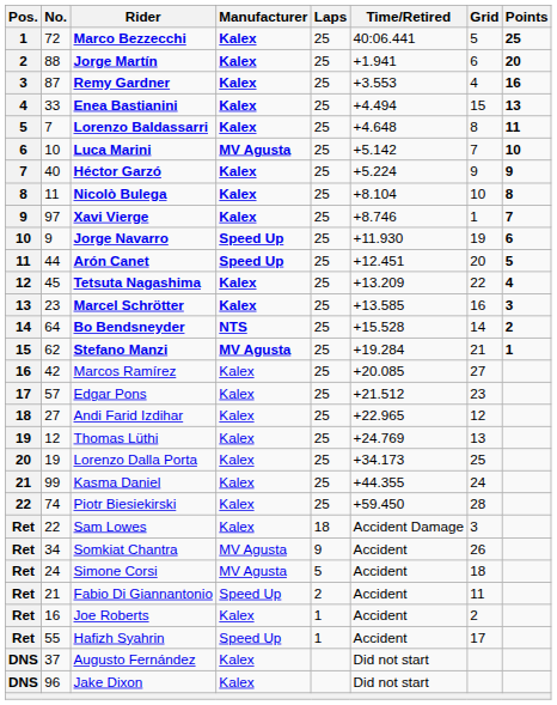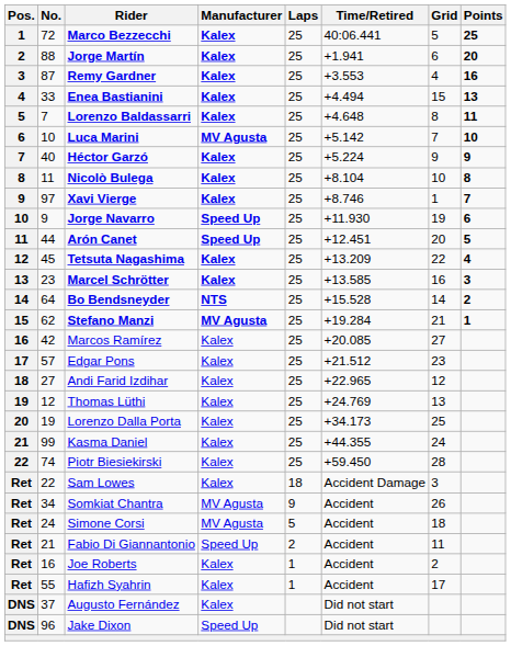 <table class="wikitable" style="font-size: 95%;">
 <tr>
 <th>Pos.</th>
 <th>No.</th>
 <th>Rider</th>
 <th>Manufacturer</th>
 <th>Laps</th>
 <th>Time/Retired</th>
 <th>Grid</th>
 <th>Points</th>
 </tr>
 <tr>
 <th>1</th>
 <td>72</td>
 <td> <strong><a href='#'>Marco Bezzecchi</a></strong></td>
 <td><strong><a href='#'>Kalex</a></strong></td>
 <td>25</td>
 <td>40:06.441</td>
 <td>5</td>
 <td><strong>25</strong></td>
 </tr>
 <tr>
 <th>2</th>
 <td>88</td>
 <td> <strong><a href='#'>Jorge Martín</a></strong></td>
 <td><strong><a href='#'>Kalex</a></strong></td>
 <td>25</td>
 <td>+1.941</td>
 <td>6</td>
 <td><strong>20</strong></td>
 </tr>
 <tr>
 <th>3</th>
 <td>87</td>
 <td> <strong><a href='#'>Remy Gardner</a></strong></td>
 <td><strong><a href='#'>Kalex</a></strong></td>
 <td>25</td>
 <td>+3.553</td>
 <td>4</td>
 <td><strong>16</strong></td>
 </tr>
 <tr>
 <th>4</th>
 <td>33</td>
 <td> <strong><a href='#'>Enea Bastianini</a></strong></td>
 <td><strong><a href='#'>Kalex</a></strong></td>
 <td>25</td>
 <td>+4.494</td>
 <td>15</td>
 <td><strong>13</strong></td>
 </tr>
 <tr>
 <th>5</th>
 <td>7</td>
 <td> <strong><a href='#'>Lorenzo Baldassarri</a></strong></td>
 <td><strong><a href='#'>Kalex</a></strong></td>
 <td>25</td>
 <td>+4.648</td>
 <td>8</td>
 <td><strong>11</strong></td>
 </tr>
 <tr>
 <th>6</th>
 <td>10</td>
 <td> <strong><a href='#'>Luca Marini</a></strong></td>
 <td><strong><a href='#'>MV Agusta</a></strong></td>
 <td>25</td>
 <td>+5.142</td>
 <td>7</td>
 <td><strong>10</strong></td>
 </tr>
 <tr>
 <th>7</th>
 <td>40</td>
 <td> <strong><a href='#'>Héctor Garzó</a></strong></td>
 <td><strong><a href='#'>Kalex</a></strong></td>
 <td>25</td>
 <td>+5.224</td>
 <td>9</td>
 <td><strong>9</strong></td>
 </tr>
 <tr>
 <th>8</th>
 <td>11</td>
 <td> <strong><a href='#'>Nicolò Bulega</a></strong></td>
 <td><strong><a href='#'>Kalex</a></strong></td>
 <td>25</td>
 <td>+8.104</td>
 <td>10</td>
 <td><strong>8</strong></td>
 </tr>
 <tr>
 <th>9</th>
 <td>97</td>
 <td> <strong><a href='#'>Xavi Vierge</a></strong></td>
 <td><strong><a href='#'>Kalex</a></strong></td>
 <td>25</td>
 <td>+8.746</td>
 <td>1</td>
 <td><strong>7</strong></td>
 </tr>
 <tr>
 <th>10</th>
 <td>9</td>
 <td> <strong><a href='#'>Jorge Navarro</a></strong></td>
 <td><strong><a href='#'>Speed Up</a></strong></td>
 <td>25</td>
 <td>+11.930</td>
 <td>19</td>
 <td><strong>6</strong></td>
 </tr>
 <tr>
 <th>11</th>
 <td>44</td>
 <td> <strong><a href='#'>Arón Canet</a></strong></td>
 <td><strong><a href='#'>Speed Up</a></strong></td>
 <td>25</td>
 <td>+12.451</td>
 <td>20</td>
 <td><strong>5</strong></td>
 </tr>
 <tr>
 <th>12</th>
 <td>45</td>
 <td> <strong><a href='#'>Tetsuta Nagashima</a></strong></td>
 <td><strong><a href='#'>Kalex</a></strong></td>
 <td>25</td>
 <td>+13.209</td>
 <td>22</td>
 <td><strong>4</strong></td>
 </tr>
 <tr>
 <th>13</th>
 <td>23</td>
 <td> <strong><a href='#'>Marcel Schrötter</a></strong></td>
 <td><strong><a href='#'>Kalex</a></strong></td>
 <td>25</td>
 <td>+13.585</td>
 <td>16</td>
 <td><strong>3</strong></td>
 </tr>
 <tr>
 <th>14</th>
 <td>64</td>
 <td> <strong><a href='#'>Bo Bendsneyder</a></strong></td>
 <td><strong><a href='#'>NTS</a></strong></td>
 <td>25</td>
 <td>+15.528</td>
 <td>14</td>
 <td><strong>2</strong></td>
 </tr>
 <tr>
 <th>15</th>
 <td>62</td>
 <td> <strong><a href='#'>Stefano Manzi</a></strong></td>
 <td><strong><a href='#'>MV Agusta</a></strong></td>
 <td>25</td>
 <td>+19.284</td>
 <td>21</td>
 <td><strong>1</strong></td>
 </tr>
 <tr>
 <th>16</th>
 <td>42</td>
 <td> <a href='#'>Marcos Ramírez</a></td>
 <td><a href='#'>Kalex</a></td>
 <td>25</td>
 <td>+20.085</td>
 <td>27</td>
 <td></td>
 </tr>
 <tr>
 <th>17</th>
 <td>57</td>
 <td> <a href='#'>Edgar Pons</a></td>
 <td><a href='#'>Kalex</a></td>
 <td>25</td>
 <td>+21.512</td>
 <td>23</td>
 <td></td>
 </tr>
 <tr>
 <th>18</th>
 <td>27</td>
 <td> <a href='#'>Andi Farid Izdihar</a></td>
 <td><a href='#'>Kalex</a></td>
 <td>25</td>
 <td>+22.965</td>
 <td>12</td>
 <td></td>
 </tr>
 <tr>
 <th>19</th>
 <td>12</td>
 <td> <a href='#'>Thomas Lüthi</a></td>
 <td><a href='#'>Kalex</a></td>
 <td>25</td>
 <td>+24.769</td>
 <td>13</td>
 <td></td>
 </tr>
 <tr>
 <th>20</th>
 <td>19</td>
 <td> <a href='#'>Lorenzo Dalla Porta</a></td>
 <td><a href='#'>Kalex</a></td>
 <td>25</td>
 <td>+34.173</td>
 <td>25</td>
 <td></td>
 </tr>
 <tr>
 <th>21</th>
 <td>99</td>
 <td> <a href='#'>Kasma Daniel</a></td>
 <td><a href='#'>Kalex</a></td>
 <td>25</td>
 <td>+44.355</td>
 <td>24</td>
 <td></td>
 </tr>
 <tr>
 <th>22</th>
 <td>74</td>
 <td> <a href='#'>Piotr Biesiekirski</a></td>
 <td><a href='#'>Kalex</a></td>
 <td>25</td>
 <td>+59.450</td>
 <td>28</td>
 <td></td>
 </tr>
 <tr>
 <th>Ret</th>
 <td>22</td>
 <td> <a href='#'>Sam Lowes</a></td>
 <td><a href='#'>Kalex</a></td>
 <td>18</td>
 <td>Accident Damage</td>
 <td>3</td>
 <td></td>
 </tr>
 <tr>
 <th>Ret</th>
 <td>34</td>
 <td> <a href='#'>Somkiat Chantra</a></td>
 <td><a href='#'>MV Agusta</a></td>
 <td>9</td>
 <td>Accident</td>
 <td>26</td>
 <td></td>
 </tr>
 <tr>
 <th>Ret</th>
 <td>24</td>
 <td> <a href='#'>Simone Corsi</a></td>
 <td><a href='#'>MV Agusta</a></td>
 <td>5</td>
 <td>Accident</td>
 <td>18</td>
 <td></td>
 </tr>
 <tr>
 <th>Ret</th>
 <td>21</td>
 <td> <a href='#'>Fabio Di Giannantonio</a></td>
 <td><a href='#'>Speed Up</a></td>
 <td>2</td>
 <td>Accident</td>
 <td>11</td>
 <td></td>
 </tr>
 <tr>
 <th>Ret</th>
 <td>16</td>
 <td> <a href='#'>Joe Roberts</a></td>
 <td><a href='#'>Kalex</a></td>
 <td>1</td>
 <td>Accident</td>
 <td>2</td>
 <td></td>
 </tr>
 <tr>
 <th>Ret</th>
 <td>55</td>
 <td> <a href='#'>Hafizh Syahrin</a></td>
-<td><a href='#'>Speed Up</a></td>
+<td><a href='#'>Kalex</a></td>
 <td>1</td>
 <td>Accident</td>
 <td>17</td>
 <td></td>
 </tr>
 <tr>
 <th>DNS</th>
 <td>37</td>
 <td> <a href='#'>Augusto Fernández</a></td>
 <td><a href='#'>Kalex</a></td>
 <td></td>
 <td>Did not start</td>
 <td></td>
 <td></td>
 </tr>
 <tr>
 <th>DNS</th>
 <td>96</td>
 <td> <a href='#'>Jake Dixon</a></td>
-<td><a href='#'>Kalex</a></td>
+<td><a href='#'>Speed Up</a></td>
 <td></td>
 <td>Did not start</td>
 <td></td>
 <td></td>
 </tr>
 <tr>
 <th colspan=8></th>
 </tr>
 </table>
